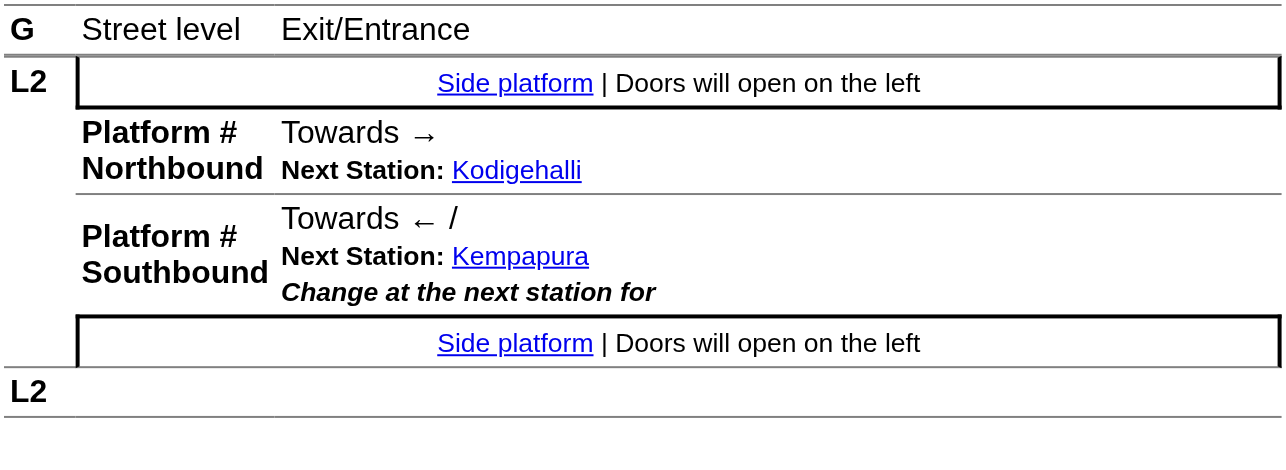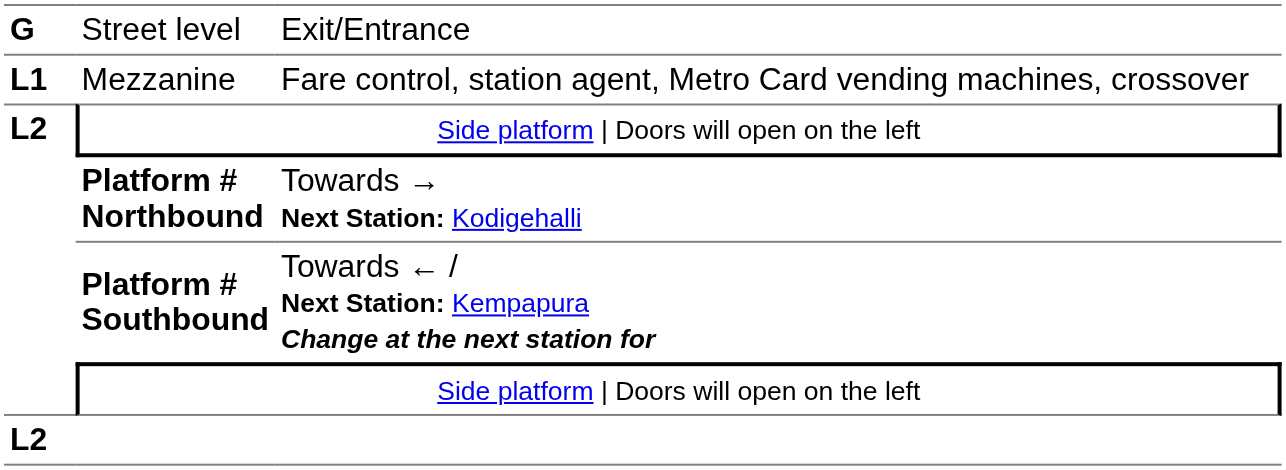 <table table border=0 cellspacing=0 cellpadding=3>
 <tr>
 <td style="border-bottom:solid 1px gray;border-top:solid 1px gray;" width=30 valign=top><strong>G</strong></td>
 <td style="border-top:solid 1px gray;border-bottom:solid 1px gray;" width=85 valign=top>Street level</td>
 <td style="border-top:solid 1px gray;border-bottom:solid 1px gray;" width=500 valign=top>Exit/Entrance</td>
+</tr>
+<tr>
+<td valign=top><strong>L1</strong></td>
+<td valign=top>Mezzanine</td>
+<td valign=top>Fare control, station agent, Metro Card vending machines, crossover<br></td>
 </tr>
 <tr>
 <td style="border-top:solid 1px gray;border-bottom:solid 1px gray;" width=30 rowspan=4 valign=top><strong>L2</strong></td>
 <td style="border-top:solid 1px gray;border-right:solid 2px black;border-left:solid 2px black;border-bottom:solid 2px black;text-align:center;" colspan=2><small><a href='#'>Side platform</a> | Doors will open on the left </small></td>
 </tr>
 <tr>
 <td style="border-bottom:solid 1px gray;" width=85><span><strong>Platform #</strong><br><strong>Northbound</strong></span></td>
 <td style="border-bottom:solid 1px gray;" width=500>Towards → <br><small><strong>Next Station:</strong> <a href='#'>Kodigehalli</a></small></td>
 </tr>
 <tr>
 <td><span><strong>Platform #</strong><br><strong>Southbound</strong></span></td>
 <td>Towards ←  / <br><small><strong>Next Station:</strong> <a href='#'>Kempapura</a><br><strong><em>Change at the next station for </em></strong></small></td>
 </tr>
 <tr>
 <td style="border-top:solid 2px black;border-right:solid 2px black;border-left:solid 2px black;border-bottom:solid 1px gray;" colspan=2  align=center><small><a href='#'>Side platform</a> | Doors will open on the left </small></td>
 </tr>
 <tr>
 <td style="border-bottom:solid 1px gray;" width=30 rowspan=2 valign=top><strong>L2</strong></td>
 <td style="border-bottom:solid 1px gray;" width=85></td>
 <td style="border-bottom:solid 1px gray;" width=500></td>
 </tr>
 <tr>
 </tr>
 </table>
